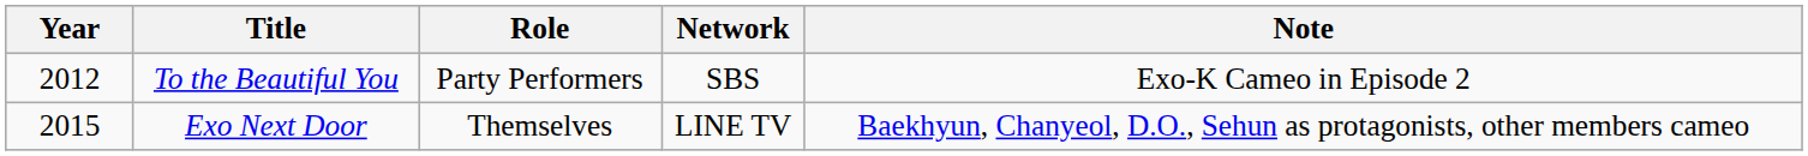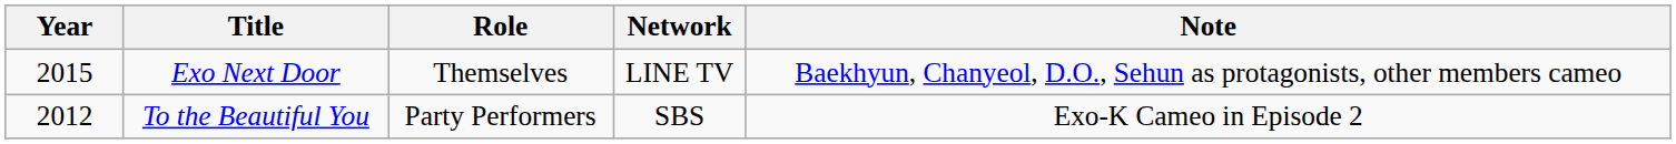 <table class="wikitable" style="text-align:center; font-size:100%; width:75%">
 <tr>
 <th width="60">Year</th>
 <th>Title</th>
 <th>Role</th>
 <th>Network</th>
 <th>Note</th>
 </tr>
 <tr>
+<td>2015</td>
+<td><em><a href='#'>Exo Next Door</a></em></td>
+<td>Themselves</td>
+<td>LINE TV</td>
+<td><a href='#'>Baekhyun</a>, <a href='#'>Chanyeol</a>, <a href='#'>D.O.</a>, <a href='#'>Sehun</a> as protagonists, other members cameo</td>
+</tr>
+<tr>
 <td>2012</td>
 <td><em><a href='#'>To the Beautiful You</a></em></td>
 <td>Party Performers</td>
 <td>SBS</td>
 <td>Exo-K Cameo in Episode 2</td>
 </tr>
-<tr>
-<td>2015</td>
-<td><em><a href='#'>Exo Next Door</a></em></td>
-<td>Themselves</td>
-<td>LINE TV</td>
-<td><a href='#'>Baekhyun</a>, <a href='#'>Chanyeol</a>, <a href='#'>D.O.</a>, <a href='#'>Sehun</a> as protagonists, other members cameo</td>
-</tr>
 </table>
